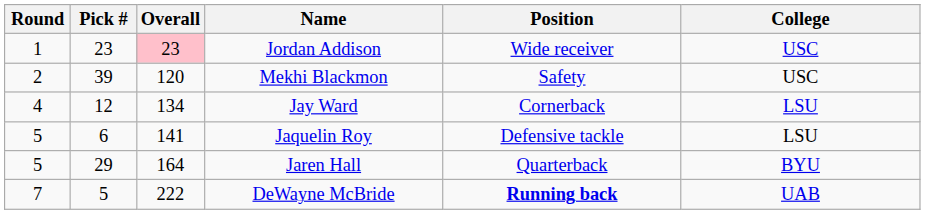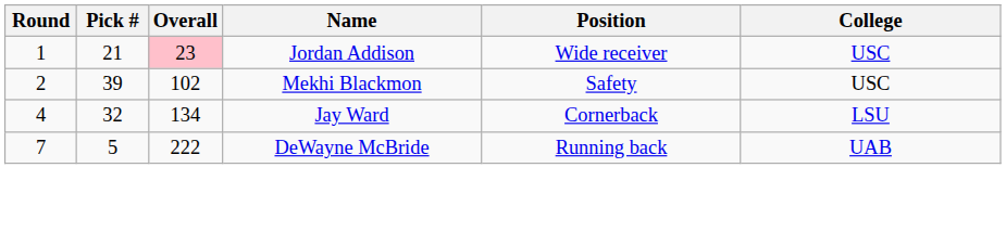 <table class="wikitable sortable" style="text-align:center">
 <tr>
 <th width=50px>Round</th>
 <th width=50px>Pick #</th>
 <th width=50px>Overall</th>
 <th width=200px>Name</th>
 <th width=200px>Position</th>
 <th width=200px>College</th>
 </tr>
 <tr>
 <td>1</td>
-<td>23</td>
+<td>21</td>
 <td style="background: pink;">23</td>
 <td><a href='#'>Jordan Addison</a></td>
 <td><a href='#'>Wide receiver</a></td>
 <td><a href='#'>USC</a></td>
 </tr>
 <tr>
 <td>2</td>
 <td>39</td>
-<td>120</td>
+<td>102</td>
 <td><a href='#'>Mekhi Blackmon</a></td>
 <td><a href='#'>Safety</a></td>
 <td>USC</td>
 </tr>
 <tr>
 <td>4</td>
-<td>12</td>
+<td>32</td>
 <td>134</td>
 <td><a href='#'>Jay Ward</a></td>
 <td><a href='#'>Cornerback</a></td>
 <td><a href='#'>LSU</a></td>
 </tr>
 <tr>
-<td>5</td>
-<td>6</td>
-<td>141</td>
-<td><a href='#'>Jaquelin Roy</a></td>
-<td><a href='#'>Defensive tackle</a></td>
-<td>LSU</td>
-</tr>
-<tr>
-<td>5</td>
-<td>29</td>
-<td>164</td>
-<td><a href='#'>Jaren Hall</a></td>
-<td><a href='#'>Quarterback</a></td>
-<td><a href='#'>BYU</a></td>
-</tr>
-<tr>
 <td>7</td>
 <td>5</td>
 <td>222</td>
 <td><a href='#'>DeWayne McBride</a></td>
-<td><strong><a href='#'>Running back</a></strong></td>
+<td><a href='#'>Running back</a></td>
 <td><a href='#'>UAB</a></td>
 </tr>
 </table>
